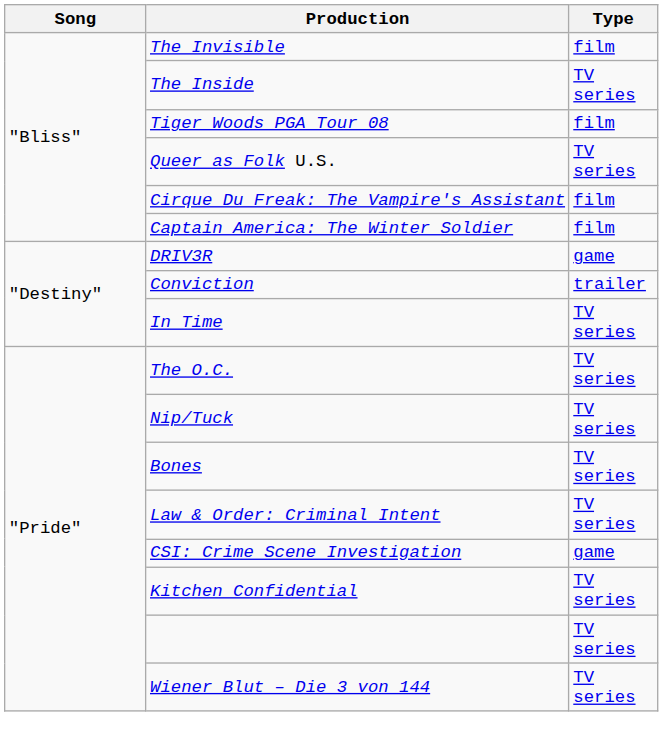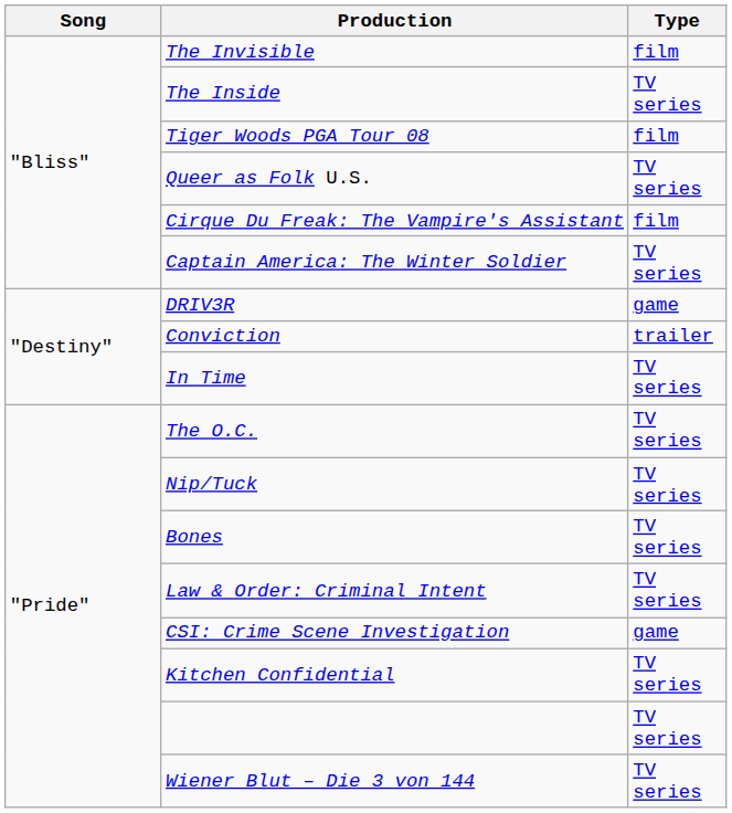 <table class="wikitable">
 <tr>
 <th width="100">Song</th>
 <th>Production</th>
 <th width="60">Type</th>
 </tr>
 <tr>
 <td rowspan="6">"Bliss"</td>
 <td><em><a href='#'>The Invisible</a></em></td>
 <td><a href='#'>film</a></td>
 </tr>
 <tr>
 <td><em><a href='#'>The Inside</a></em></td>
 <td><a href='#'>TV series</a></td>
 </tr>
 <tr>
 <td><em><a href='#'>Tiger Woods PGA Tour 08</a></em></td>
 <td><a href='#'>film</a></td>
 </tr>
 <tr>
 <td><em><a href='#'>Queer as Folk</a></em> U.S.</td>
 <td><a href='#'>TV series</a></td>
 </tr>
 <tr>
 <td><em><a href='#'>Cirque Du Freak: The Vampire's Assistant</a></em></td>
 <td><a href='#'>film</a></td>
 </tr>
 <tr>
 <td><em><a href='#'>Captain America: The Winter Soldier</a></em></td>
-<td><a href='#'>film</a></td>
+<td><a href='#'>TV series</a></td>
 </tr>
 <tr>
 <td rowspan="3">"Destiny"</td>
 <td><em><a href='#'>DRIV3R</a></em></td>
 <td><a href='#'>game</a></td>
 </tr>
 <tr>
 <td><em><a href='#'>Conviction</a></em></td>
 <td><a href='#'>trailer</a></td>
 </tr>
 <tr>
 <td><em><a href='#'>In Time</a></em></td>
 <td><a href='#'>TV series</a></td>
 </tr>
 <tr>
 <td rowspan="8">"Pride"</td>
 <td><em><a href='#'>The O.C.</a></em></td>
 <td><a href='#'>TV series</a></td>
 </tr>
 <tr>
 <td><em><a href='#'>Nip/Tuck</a></em></td>
 <td><a href='#'>TV series</a></td>
 </tr>
 <tr>
 <td><em><a href='#'>Bones</a></em></td>
 <td><a href='#'>TV series</a></td>
 </tr>
 <tr>
 <td><em><a href='#'>Law & Order: Criminal Intent</a></em></td>
 <td><a href='#'>TV series</a></td>
 </tr>
 <tr>
 <td><em><a href='#'>CSI: Crime Scene Investigation</a></em></td>
 <td><a href='#'>game</a></td>
 </tr>
 <tr>
 <td><em><a href='#'>Kitchen Confidential</a></em></td>
 <td><a href='#'>TV series</a></td>
 </tr>
 <tr>
 <td><em></em></td>
 <td><a href='#'>TV series</a></td>
 </tr>
 <tr>
 <td><em><a href='#'>Wiener Blut – Die 3 von 144</a></em></td>
 <td><a href='#'>TV series</a></td>
 </tr>
 </table>
